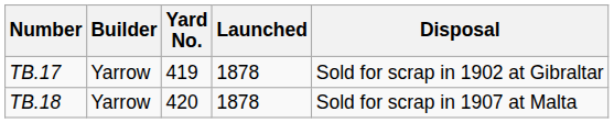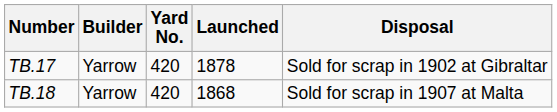 <table class="wikitable">
 <tr>
 <th>Number</th>
 <th>Builder</th>
 <th>Yard <br>No.</th>
 <th>Launched</th>
 <th>Disposal</th>
 </tr>
 <tr>
 <td><em>TB.17</em></td>
 <td>Yarrow</td>
-<td>419</td>
+<td>420</td>
 <td>1878</td>
 <td>Sold for scrap in 1902 at Gibraltar</td>
 </tr>
 <tr>
 <td><em>TB.18</em></td>
 <td>Yarrow</td>
 <td>420</td>
-<td>1878</td>
+<td>1868</td>
 <td>Sold for scrap in 1907 at Malta</td>
 </tr>
 </table>
